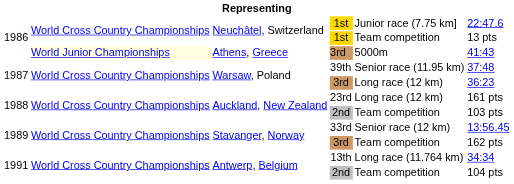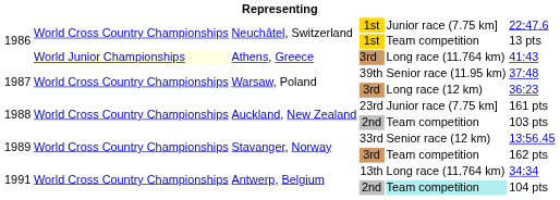 <table>
 <tr>
 <th colspan="6">Representing </th>
 </tr>
 <tr>
 <td rowspan=3>1986</td>
 <td rowspan=2><a href='#'>World Cross Country Championships</a></td>
 <td rowspan=2><a href='#'>Neuchâtel</a>, Switzerland</td>
 <td bgcolor="gold" align="center">1st</td>
 <td>Junior race (7.75 km]</td>
 <td><a href='#'>22:47.6</a></td>
 </tr>
 <tr>
 <td bgcolor="gold" align="center">1st</td>
 <td>Team competition</td>
 <td>13 pts</td>
 </tr>
 <tr>
 <td style="background: lightyellow;"><a href='#'>World Junior Championships</a></td>
 <td><a href='#'>Athens</a>, <a href='#'>Greece</a></td>
 <td bgcolor="cc9966">3rd</td>
-<td>5000m</td>
+<td>Long race (11.764 km)</td>
 <td><a href='#'>41:43</a></td>
 </tr>
 <tr>
 <td rowspan=2>1987</td>
 <td rowspan=2><a href='#'>World Cross Country Championships</a></td>
 <td rowspan=2><a href='#'>Warsaw</a>, Poland</td>
 <td>39th</td>
 <td>Senior race (11.95 km)</td>
 <td><a href='#'>37:48</a></td>
 </tr>
 <tr>
 <td bgcolor="cc9966" align="center">3rd</td>
 <td>Long race (12 km)</td>
 <td><a href='#'>36:23</a></td>
 </tr>
 <tr>
 <td rowspan=2>1988</td>
 <td rowspan=2><a href='#'>World Cross Country Championships</a></td>
 <td rowspan=2><a href='#'>Auckland</a>, <a href='#'>New Zealand</a></td>
 <td align="center">23rd</td>
-<td>Long race (12 km)</td>
+<td>Junior race (7.75 km]</td>
 <td>161 pts</td>
 </tr>
 <tr>
 <td bgcolor="silver" align="center">2nd</td>
 <td>Team competition</td>
 <td>103 pts</td>
 </tr>
 <tr>
 <td rowspan=2>1989</td>
 <td rowspan=2><a href='#'>World Cross Country Championships</a></td>
 <td rowspan=2><a href='#'>Stavanger</a>, <a href='#'>Norway</a></td>
 <td>33rd</td>
 <td>Senior race (12 km)</td>
 <td><a href='#'>13:56.45</a></td>
 </tr>
 <tr>
 <td bgcolor="cc9966" align="center">3rd</td>
 <td>Team competition</td>
 <td>162 pts</td>
 </tr>
 <tr>
 <td rowspan=2>1991</td>
 <td rowspan=2><a href='#'>World Cross Country Championships</a></td>
 <td rowspan=2><a href='#'>Antwerp</a>, <a href='#'>Belgium</a></td>
 <td align="center">13th</td>
 <td>Long race (11.764 km)</td>
 <td><a href='#'>34:34</a></td>
 </tr>
 <tr>
 <td bgcolor="silver" align="center">2nd</td>
-<td>Team competition</td>
+<td style="background: paleturquoise;">Team competition</td>
 <td>104 pts</td>
 </tr>
 </table>
